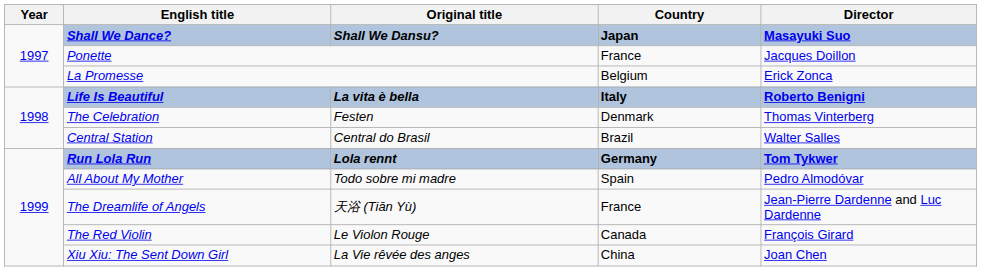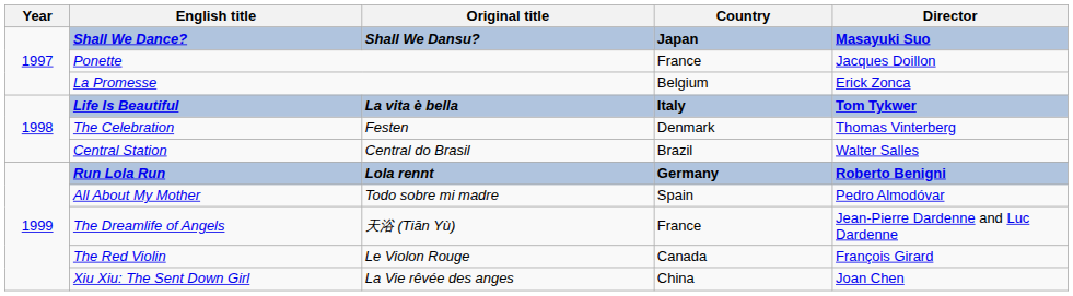 <table class="wikitable" width="95%" cellpadding="5">
 <tr>
 <th width="050">Year</th>
 <th width="250">English title</th>
 <th width="250">Original title</th>
 <th width="150">Country</th>
 <th width="200">Director</th>
 </tr>
 <tr>
 <td rowspan="3" style="text-align:center;"><a href='#'>1997</a></td>
 <td style="background:#B0C4DE;"><em><a href='#'><strong>Shall We Dance?</strong></a></em></td>
 <td style="background:#B0C4DE;"><strong><em>Shall We Dansu?</em></strong></td>
 <td style="background:#B0C4DE;"><strong>Japan</strong></td>
 <td style="background:#B0C4DE;"><a href='#'><strong>Masayuki Suo</strong></a></td>
 </tr>
 <tr>
 <td colspan="2"><em><a href='#'>Ponette</a></em></td>
 <td>France</td>
 <td><a href='#'>Jacques Doillon</a></td>
 </tr>
 <tr>
 <td colspan="2"><em><a href='#'>La Promesse</a></em></td>
 <td>Belgium</td>
 <td><a href='#'>Erick Zonca</a></td>
 </tr>
 <tr>
 <td rowspan="3" style="text-align:center;"><a href='#'>1998</a></td>
 <td style="background:#B0C4DE;"><em><a href='#'><strong>Life Is Beautiful</strong></a></em></td>
 <td style="background:#B0C4DE;"><strong><em>La vita è bella</em></strong></td>
 <td style="background:#B0C4DE;"><strong>Italy</strong></td>
-<td style="background:#B0C4DE;"><a href='#'><strong>Roberto Benigni</strong></a></td>
+<td style="background:#B0C4DE;"><a href='#'><strong>Tom Tykwer</strong></a></td>
 </tr>
 <tr>
 <td><em><a href='#'>The Celebration</a></em></td>
 <td><em>Festen</em></td>
 <td>Denmark</td>
 <td><a href='#'>Thomas Vinterberg</a></td>
 </tr>
 <tr>
 <td><em><a href='#'>Central Station</a></em></td>
 <td><em>Central do Brasil</em></td>
 <td>Brazil</td>
 <td><a href='#'>Walter Salles</a></td>
 </tr>
 <tr>
 <td rowspan="5" style="text-align:center;"><a href='#'>1999</a></td>
 <td style="background:#B0C4DE;"><em><a href='#'><strong>Run Lola Run</strong></a></em></td>
 <td style="background:#B0C4DE;"><strong><em>Lola rennt</em></strong></td>
 <td style="background:#B0C4DE;"><strong>Germany</strong></td>
-<td style="background:#B0C4DE;"><a href='#'><strong>Tom Tykwer</strong></a></td>
+<td style="background:#B0C4DE;"><a href='#'><strong>Roberto Benigni</strong></a></td>
 </tr>
 <tr>
 <td><em><a href='#'>All About My Mother</a></em></td>
 <td><em>Todo sobre mi madre</em></td>
 <td>Spain</td>
 <td><a href='#'>Pedro Almodóvar</a></td>
 </tr>
 <tr>
 <td><em><a href='#'>The Dreamlife of Angels</a></em></td>
 <td><em>天浴 (Tiān Yù)</em></td>
 <td>France</td>
 <td><a href='#'>Jean-Pierre Dardenne</a> and <a href='#'>Luc Dardenne</a></td>
 </tr>
 <tr>
 <td><em><a href='#'>The Red Violin</a></em></td>
 <td><em>Le Violon Rouge</em></td>
 <td>Canada</td>
 <td><a href='#'>François Girard</a></td>
 </tr>
 <tr>
 <td><em><a href='#'>Xiu Xiu: The Sent Down Girl</a></em></td>
 <td><em>La Vie rêvée des anges</em></td>
 <td>China</td>
 <td><a href='#'>Joan Chen</a></td>
 </tr>
 </table>
